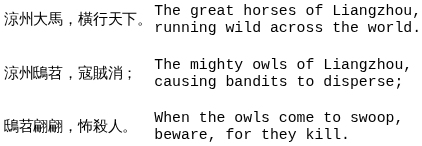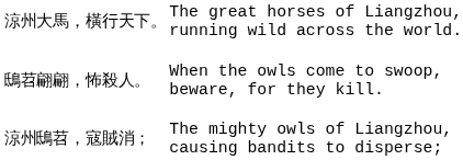 <table border="0" cellpadding="0" style="margin:1em auto;">
 <tr>
 <td style="font-size:100%"><br>涼州大馬，橫行天下。</td>
 <td><br>The great horses of Liangzhou,<br>running wild across the world.</td>
 </tr>
 <tr>
+<td style="font-size:100%"><br>鴟苕翩翩，怖殺人。</td>
+<td><br>When the owls come to swoop,<br>beware, for they kill.</td>
+</tr>
+<tr>
 <td style="font-size:100%"><br>涼州鴟苕，寇賊消；</td>
 <td><br>The mighty owls of Liangzhou,<br>causing bandits to disperse;</td>
 </tr>
-<tr>
-<td style="font-size:100%"><br>鴟苕翩翩，怖殺人。</td>
-<td><br>When the owls come to swoop,<br>beware, for they kill.</td>
-</tr>
 </table>
